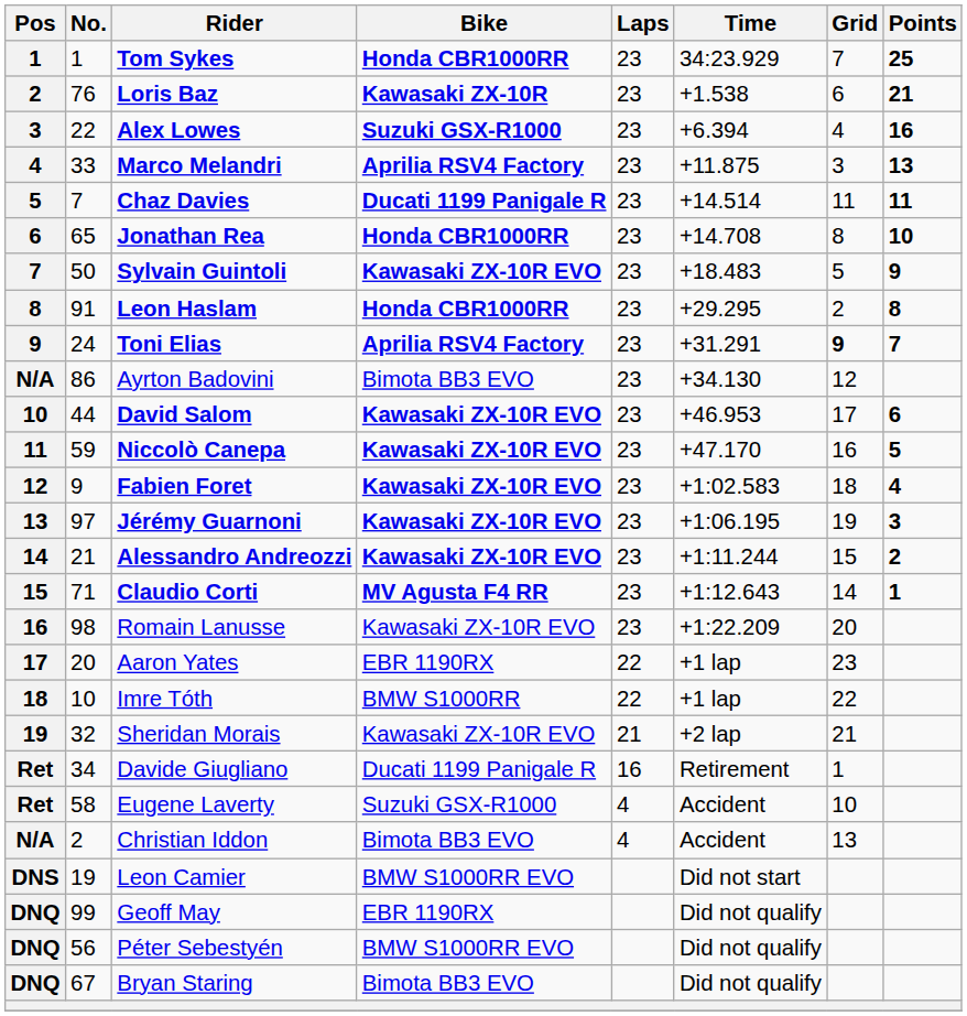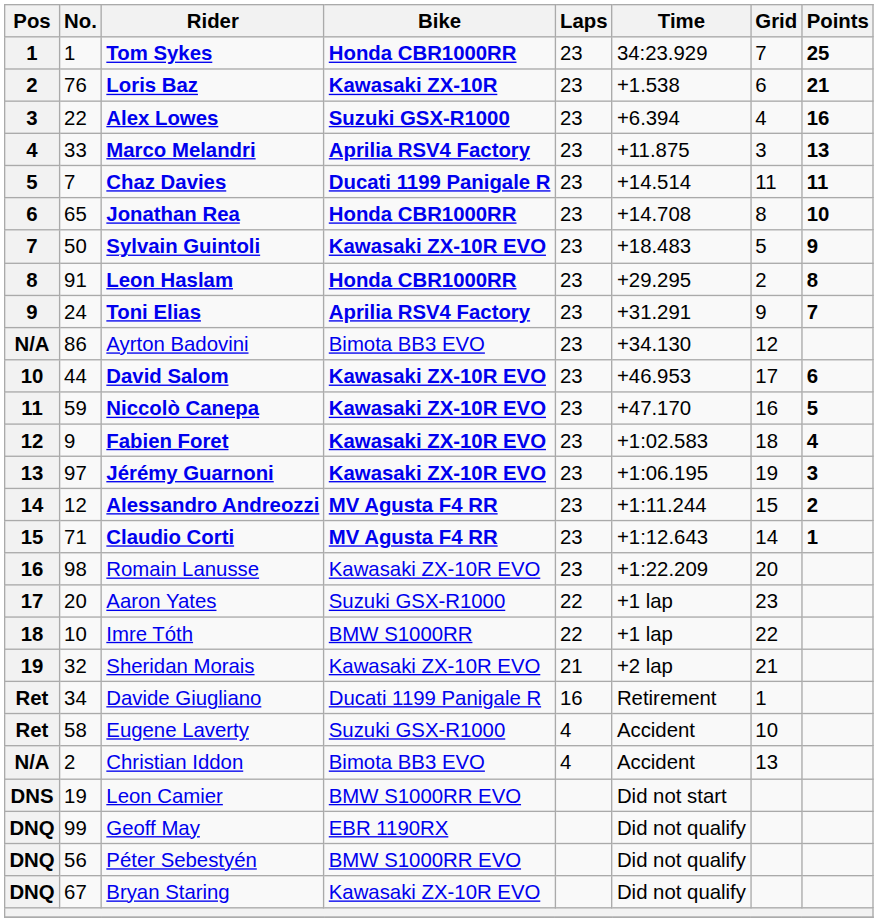 <table class="wikitable" style="font-size: 95%;">
 <tr>
 <th>Pos</th>
 <th>No.</th>
 <th>Rider</th>
 <th>Bike</th>
 <th>Laps</th>
 <th>Time</th>
 <th>Grid</th>
 <th>Points</th>
 </tr>
 <tr>
 <th>1</th>
 <td>1</td>
 <td> <strong><a href='#'>Tom Sykes</a></strong></td>
 <td><strong><a href='#'>Honda CBR1000RR</a></strong></td>
 <td>23</td>
 <td>34:23.929</td>
 <td>7</td>
 <td><strong>25</strong></td>
 </tr>
 <tr>
 <th>2</th>
 <td>76</td>
 <td> <strong><a href='#'>Loris Baz</a></strong></td>
 <td><strong><a href='#'>Kawasaki ZX-10R</a></strong></td>
 <td>23</td>
 <td>+1.538</td>
 <td>6</td>
 <td><strong>21</strong></td>
 </tr>
 <tr>
 <th>3</th>
 <td>22</td>
 <td> <strong><a href='#'>Alex Lowes</a></strong></td>
 <td><strong><a href='#'>Suzuki GSX-R1000</a></strong></td>
 <td>23</td>
 <td>+6.394</td>
 <td>4</td>
 <td><strong>16</strong></td>
 </tr>
 <tr>
 <th>4</th>
 <td>33</td>
 <td> <strong><a href='#'>Marco Melandri</a></strong></td>
 <td><strong><a href='#'>Aprilia RSV4 Factory</a></strong></td>
 <td>23</td>
 <td>+11.875</td>
 <td>3</td>
 <td><strong>13</strong></td>
 </tr>
 <tr>
 <th>5</th>
 <td>7</td>
 <td> <strong><a href='#'>Chaz Davies</a></strong></td>
 <td><strong><a href='#'>Ducati 1199 Panigale R</a></strong></td>
 <td>23</td>
 <td>+14.514</td>
 <td>11</td>
 <td><strong>11</strong></td>
 </tr>
 <tr>
 <th>6</th>
 <td>65</td>
 <td> <strong><a href='#'>Jonathan Rea</a></strong></td>
 <td><strong><a href='#'>Honda CBR1000RR</a></strong></td>
 <td>23</td>
 <td>+14.708</td>
 <td>8</td>
 <td><strong>10</strong></td>
 </tr>
 <tr>
 <th>7</th>
 <td>50</td>
 <td> <strong><a href='#'>Sylvain Guintoli</a></strong></td>
 <td><strong><a href='#'>Kawasaki ZX-10R EVO</a></strong></td>
 <td>23</td>
 <td>+18.483</td>
 <td>5</td>
 <td><strong>9</strong></td>
 </tr>
 <tr>
 <th>8</th>
 <td>91</td>
 <td> <strong><a href='#'>Leon Haslam</a></strong></td>
 <td><strong><a href='#'>Honda CBR1000RR</a></strong></td>
 <td>23</td>
 <td>+29.295</td>
 <td>2</td>
 <td><strong>8</strong></td>
 </tr>
 <tr>
 <th>9</th>
 <td>24</td>
 <td> <strong><a href='#'>Toni Elias</a></strong></td>
 <td><strong><a href='#'>Aprilia RSV4 Factory</a></strong></td>
 <td>23</td>
 <td>+31.291</td>
-<td><strong>9</strong></td>
+<td>9</td>
 <td><strong>7</strong></td>
 </tr>
 <tr>
 <th>N/A</th>
 <td>86</td>
 <td> <a href='#'>Ayrton Badovini</a></td>
 <td><a href='#'>Bimota BB3 EVO</a></td>
 <td>23</td>
 <td>+34.130</td>
 <td>12</td>
 <td></td>
 </tr>
 <tr>
 <th>10</th>
 <td>44</td>
 <td> <strong><a href='#'>David Salom</a></strong></td>
 <td><strong><a href='#'>Kawasaki ZX-10R EVO</a></strong></td>
 <td>23</td>
 <td>+46.953</td>
 <td>17</td>
 <td><strong>6</strong></td>
 </tr>
 <tr>
 <th>11</th>
 <td>59</td>
 <td> <strong><a href='#'>Niccolò Canepa</a></strong></td>
 <td><strong><a href='#'>Kawasaki ZX-10R EVO</a></strong></td>
 <td>23</td>
 <td>+47.170</td>
 <td>16</td>
 <td><strong>5</strong></td>
 </tr>
 <tr>
 <th>12</th>
 <td>9</td>
 <td> <strong><a href='#'>Fabien Foret</a></strong></td>
 <td><strong><a href='#'>Kawasaki ZX-10R EVO</a></strong></td>
 <td>23</td>
 <td>+1:02.583</td>
 <td>18</td>
 <td><strong>4</strong></td>
 </tr>
 <tr>
 <th>13</th>
 <td>97</td>
 <td> <strong><a href='#'>Jérémy Guarnoni</a></strong></td>
 <td><strong><a href='#'>Kawasaki ZX-10R EVO</a></strong></td>
 <td>23</td>
 <td>+1:06.195</td>
 <td>19</td>
 <td><strong>3</strong></td>
 </tr>
 <tr>
 <th>14</th>
-<td>21</td>
+<td>12</td>
 <td> <strong><a href='#'>Alessandro Andreozzi</a></strong></td>
-<td><strong><a href='#'>Kawasaki ZX-10R EVO</a></strong></td>
+<td><strong><a href='#'>MV Agusta F4 RR</a></strong></td>
 <td>23</td>
 <td>+1:11.244</td>
 <td>15</td>
 <td><strong>2</strong></td>
 </tr>
 <tr>
 <th>15</th>
 <td>71</td>
 <td> <strong><a href='#'>Claudio Corti</a></strong></td>
 <td><strong><a href='#'>MV Agusta F4 RR</a></strong></td>
 <td>23</td>
 <td>+1:12.643</td>
 <td>14</td>
 <td><strong>1</strong></td>
 </tr>
 <tr>
 <th>16</th>
 <td>98</td>
 <td> <a href='#'>Romain Lanusse</a></td>
 <td><a href='#'>Kawasaki ZX-10R EVO</a></td>
 <td>23</td>
 <td>+1:22.209</td>
 <td>20</td>
 <td></td>
 </tr>
 <tr>
 <th>17</th>
 <td>20</td>
 <td> <a href='#'>Aaron Yates</a></td>
-<td><a href='#'>EBR 1190RX</a></td>
+<td><a href='#'>Suzuki GSX-R1000</a></td>
 <td>22</td>
 <td>+1 lap</td>
 <td>23</td>
 <td></td>
 </tr>
 <tr>
 <th>18</th>
 <td>10</td>
 <td> <a href='#'>Imre Tóth</a></td>
 <td><a href='#'>BMW S1000RR</a></td>
 <td>22</td>
 <td>+1 lap</td>
 <td>22</td>
 <td></td>
 </tr>
 <tr>
 <th>19</th>
 <td>32</td>
 <td> <a href='#'>Sheridan Morais</a></td>
 <td><a href='#'>Kawasaki ZX-10R EVO</a></td>
 <td>21</td>
 <td>+2 lap</td>
 <td>21</td>
 <td></td>
 </tr>
 <tr>
 <th>Ret</th>
 <td>34</td>
 <td> <a href='#'>Davide Giugliano</a></td>
 <td><a href='#'>Ducati 1199 Panigale R</a></td>
 <td>16</td>
 <td>Retirement</td>
 <td>1</td>
 <td></td>
 </tr>
 <tr>
 <th>Ret</th>
 <td>58</td>
 <td> <a href='#'>Eugene Laverty</a></td>
 <td><a href='#'>Suzuki GSX-R1000</a></td>
 <td>4</td>
 <td>Accident</td>
 <td>10</td>
 <td></td>
 </tr>
 <tr>
 <th>N/A</th>
 <td>2</td>
 <td> <a href='#'>Christian Iddon</a></td>
 <td><a href='#'>Bimota BB3 EVO</a></td>
 <td>4</td>
 <td>Accident</td>
 <td>13</td>
 <td></td>
 </tr>
 <tr>
 <th>DNS</th>
 <td>19</td>
 <td> <a href='#'>Leon Camier</a></td>
 <td><a href='#'>BMW S1000RR EVO</a></td>
 <td></td>
 <td>Did not start</td>
 <td></td>
 <td></td>
 </tr>
 <tr>
 <th>DNQ</th>
 <td>99</td>
 <td> <a href='#'>Geoff May</a></td>
 <td><a href='#'>EBR 1190RX</a></td>
 <td></td>
 <td>Did not qualify</td>
 <td></td>
 <td></td>
 </tr>
 <tr>
 <th>DNQ</th>
 <td>56</td>
 <td> <a href='#'>Péter Sebestyén</a></td>
 <td><a href='#'>BMW S1000RR EVO</a></td>
 <td></td>
 <td>Did not qualify</td>
 <td></td>
 <td></td>
 </tr>
 <tr>
 <th>DNQ</th>
 <td>67</td>
 <td> <a href='#'>Bryan Staring</a></td>
-<td><a href='#'>Bimota BB3 EVO</a></td>
+<td><a href='#'>Kawasaki ZX-10R EVO</a></td>
 <td></td>
 <td>Did not qualify</td>
 <td></td>
 <td></td>
 </tr>
 <tr>
 <th colspan=8></th>
 </tr>
 <tr>
 </tr>
 </table>
